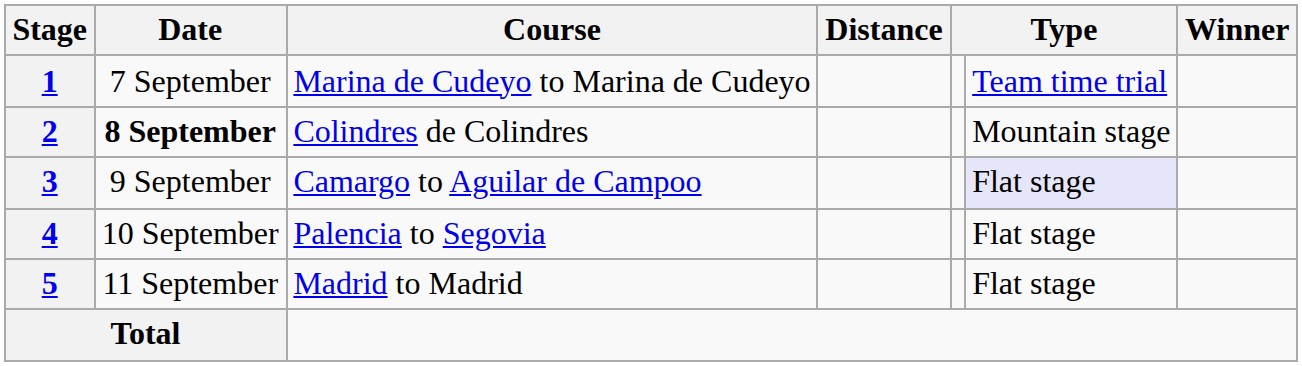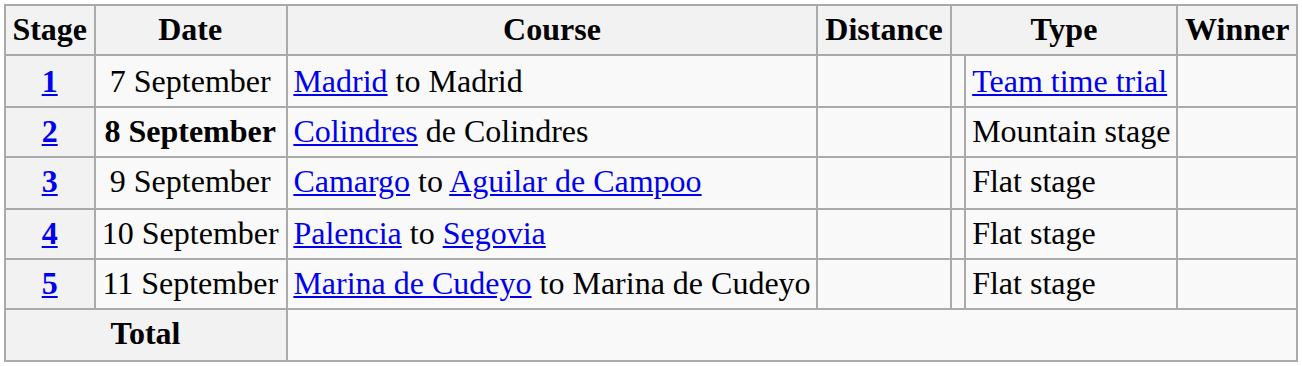 <table class="wikitable">
 <tr>
 <th scope="col">Stage</th>
 <th scope="col">Date</th>
 <th scope="col">Course</th>
 <th scope="col">Distance</th>
 <th scope="col" colspan="2">Type</th>
 <th scope="col">Winner</th>
 </tr>
 <tr>
 <th scope="row" style="text-align:center;"><a href='#'>1</a></th>
 <td style="text-align:center;">7 September</td>
-<td><a href='#'>Marina de Cudeyo</a> to Marina de Cudeyo</td>
+<td><a href='#'>Madrid</a> to Madrid</td>
 <td style="text-align:center;"></td>
 <td></td>
 <td><a href='#'>Team time trial</a></td>
 <td></td>
 </tr>
 <tr>
 <th scope="row" style="text-align:center;"><a href='#'>2</a></th>
 <td style="text-align:center;"><strong>8 September</strong></td>
 <td><a href='#'>Colindres</a> de Colindres</td>
 <td style="text-align:center;"></td>
 <td></td>
 <td>Mountain stage</td>
 <td></td>
 </tr>
 <tr>
 <th scope="row" style="text-align:center;"><a href='#'>3</a></th>
 <td style="text-align:center;">9 September</td>
 <td><a href='#'>Camargo</a> to <a href='#'>Aguilar de Campoo</a></td>
 <td style="text-align:center;"></td>
 <td></td>
-<td style="background: lavender;">Flat stage</td>
+<td>Flat stage</td>
 <td></td>
 </tr>
 <tr>
 <th scope="row" style="text-align:center;"><a href='#'>4</a></th>
 <td style="text-align:center;">10 September</td>
 <td><a href='#'>Palencia</a> to <a href='#'>Segovia</a></td>
 <td style="text-align:center;"></td>
 <td></td>
 <td>Flat stage</td>
 <td></td>
 </tr>
 <tr>
 <th scope="row" style="text-align:center;"><a href='#'>5</a></th>
 <td style="text-align:center;">11 September</td>
-<td><a href='#'>Madrid</a> to Madrid</td>
+<td><a href='#'>Marina de Cudeyo</a> to Marina de Cudeyo</td>
 <td style="text-align:center;"></td>
 <td></td>
 <td>Flat stage</td>
 <td></td>
 </tr>
 <tr>
 <th colspan="2">Total</th>
 <td colspan="5" style="text-align:center;"></td>
 </tr>
 </table>
